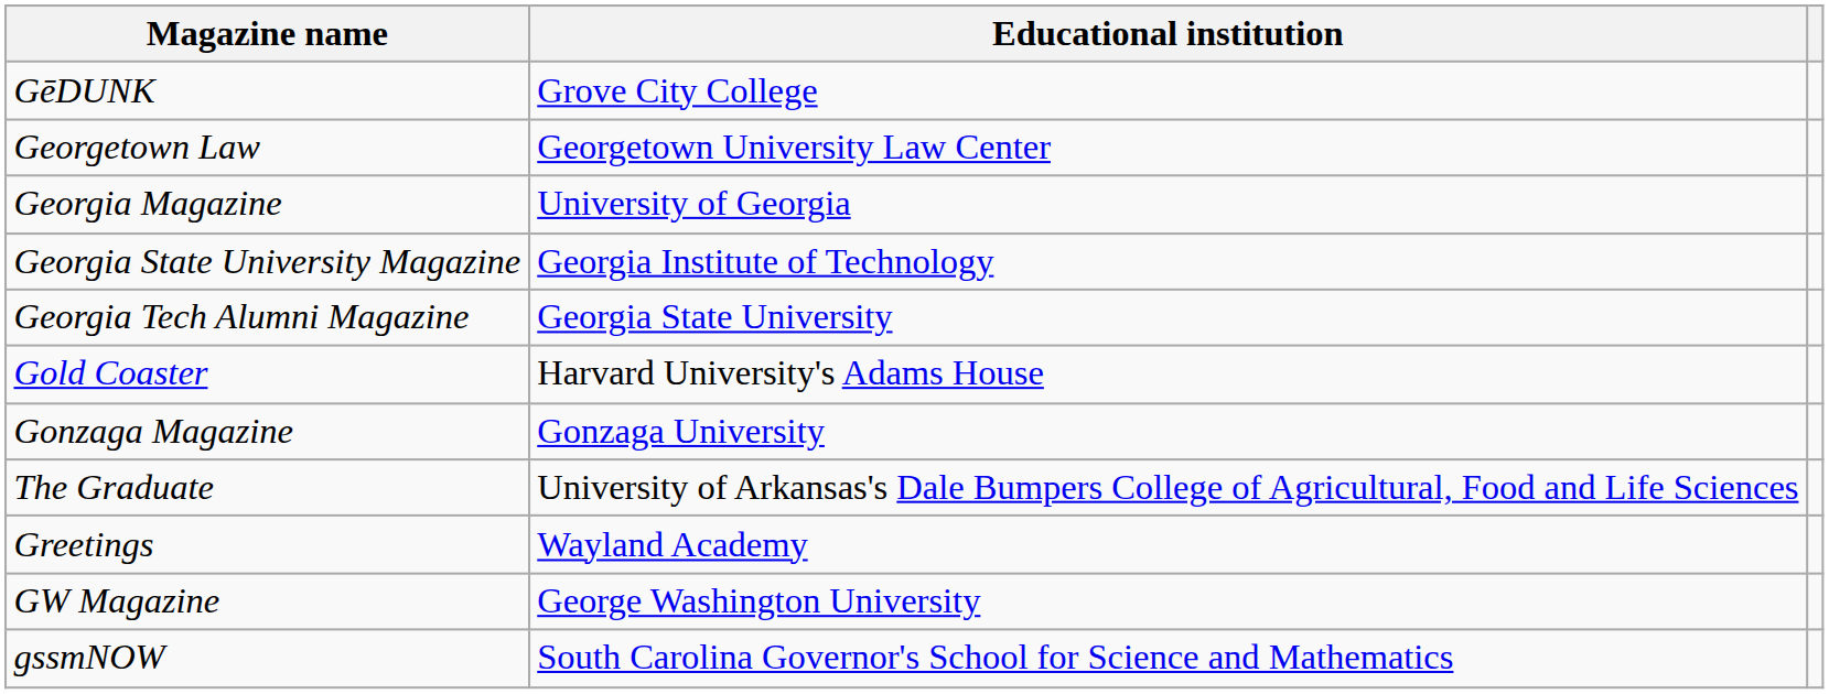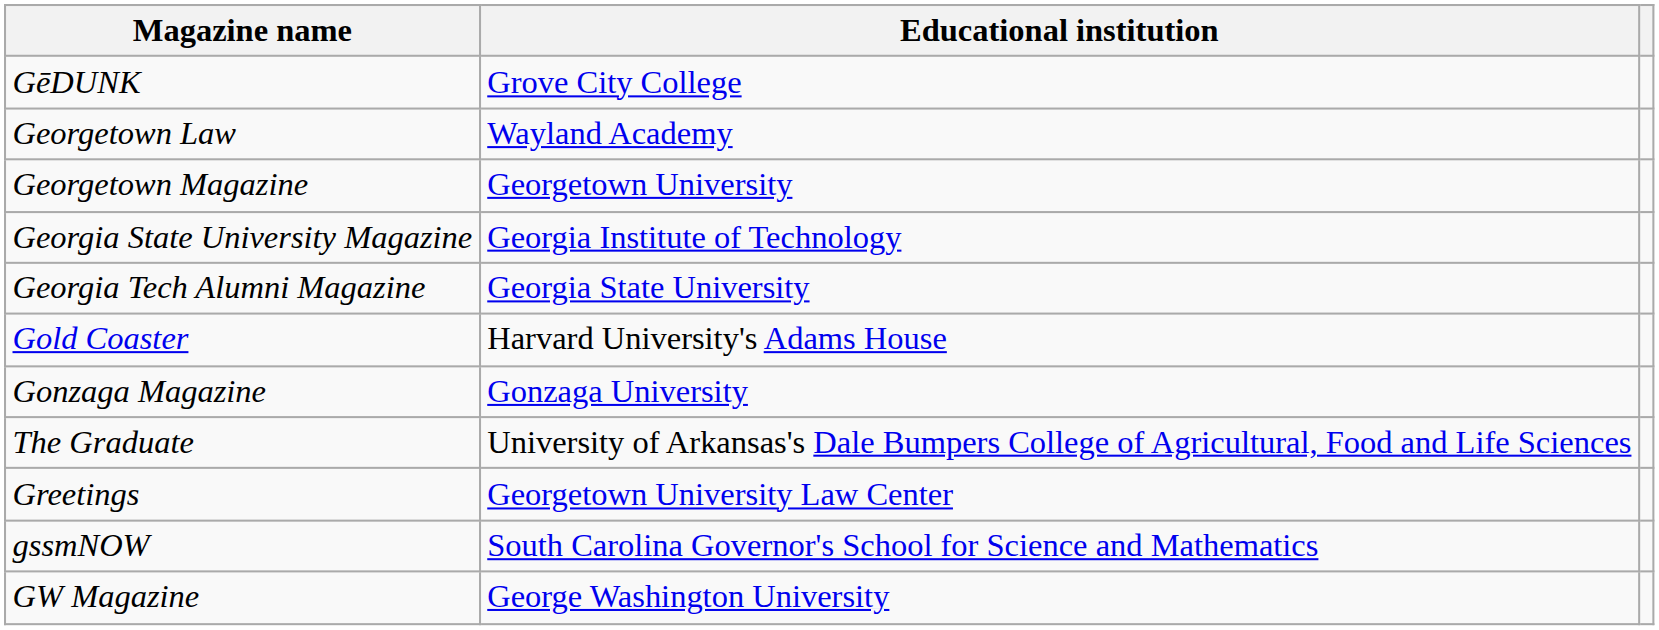 <table class="wikitable">
 <tr>
 <th>Magazine name</th>
 <th>Educational institution</th>
 <th></th>
 </tr>
 <tr>
 <td><em>GēDUNK</em></td>
 <td><a href='#'>Grove City College</a></td>
 <td></td>
 </tr>
 <tr>
 <td><em>Georgetown Law</em></td>
-<td><a href='#'>Georgetown University Law Center</a></td>
+<td><a href='#'>Wayland Academy</a></td>
 <td></td>
 </tr>
 <tr>
-<td><em>Georgia Magazine</em></td>
-<td><a href='#'>University of Georgia</a></td>
+<td><em>Georgetown Magazine</em></td>
+<td><a href='#'>Georgetown University</a></td>
 <td></td>
 </tr>
 <tr>
 <td><em>Georgia State University Magazine</em></td>
 <td><a href='#'>Georgia Institute of Technology</a></td>
 <td></td>
 </tr>
 <tr>
 <td><em>Georgia Tech Alumni Magazine</em></td>
 <td><a href='#'>Georgia State University</a></td>
 <td></td>
 </tr>
 <tr>
 <td><em><a href='#'>Gold Coaster</a></em></td>
 <td>Harvard University's <a href='#'>Adams House</a></td>
 <td></td>
 </tr>
 <tr>
 <td><em>Gonzaga Magazine</em></td>
 <td><a href='#'>Gonzaga University</a></td>
 <td></td>
 </tr>
 <tr>
 <td><em>The Graduate</em></td>
 <td>University of Arkansas's <a href='#'>Dale Bumpers College of Agricultural, Food and Life Sciences</a></td>
 <td></td>
 </tr>
 <tr>
 <td><em>Greetings</em></td>
-<td><a href='#'>Wayland Academy</a></td>
+<td><a href='#'>Georgetown University Law Center</a></td>
+<td></td>
+</tr>
+<tr>
+<td><em>gssmNOW</em></td>
+<td><a href='#'>South Carolina Governor's School for Science and Mathematics</a></td>
 <td></td>
 </tr>
 <tr>
 <td><em>GW Magazine</em></td>
 <td><a href='#'>George Washington University</a></td>
 <td></td>
 </tr>
-<tr>
-<td><em>gssmNOW</em></td>
-<td><a href='#'>South Carolina Governor's School for Science and Mathematics</a></td>
-<td></td>
-</tr>
 </table>
